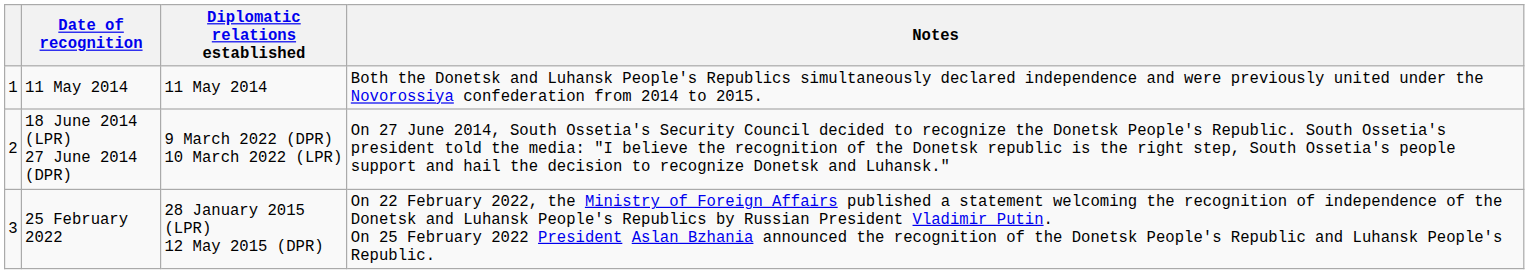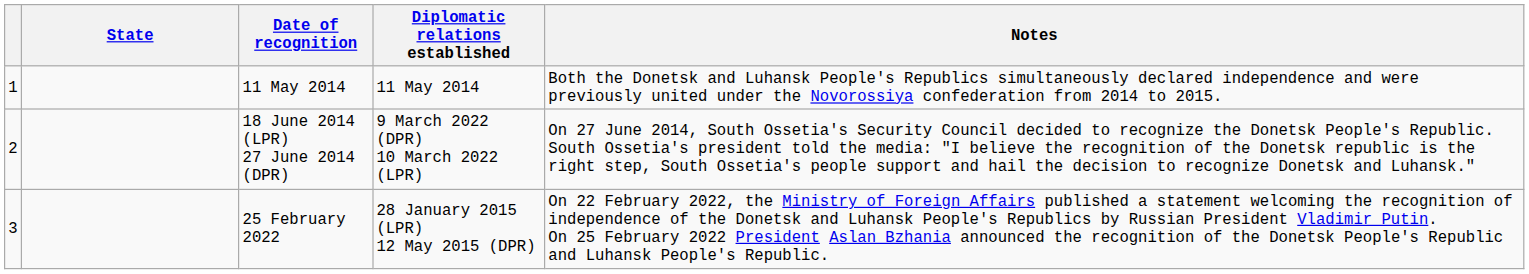 <table class="wikitable sortable" align=center width=80%>
 <tr>
 <th></th>
+<th width=175px><a href='#'>State</a></th>
 <th><a href='#'>Date of recognition</a></th>
 <th><a href='#'>Diplomatic relations</a> established</th>
 <th class="unsortable">Notes</th>
 </tr>
 <tr>
 <td>1</td>
+<td><br></td>
 <td>11 May 2014</td>
 <td>11 May 2014</td>
 <td>Both the Donetsk and Luhansk People's Republics simultaneously declared independence and were previously united under the <a href='#'>Novorossiya</a> confederation from 2014 to 2015.<br></td>
 </tr>
 <tr>
 <td>2</td>
+<td></td>
 <td>18 June 2014 (LPR)<br>27 June 2014 (DPR)</td>
 <td>9 March 2022 (DPR)<br>10 March 2022 (LPR)</td>
 <td>On 27 June 2014, South Ossetia's Security Council decided to recognize the Donetsk People's Republic. South Ossetia's president told the media: "I believe the recognition of the Donetsk republic is the right step, South Ossetia's people support and hail the decision to recognize Donetsk and Luhansk."</td>
 </tr>
 <tr>
 <td>3</td>
+<td></td>
 <td>25 February 2022</td>
 <td>28 January 2015 (LPR) <br>12 May 2015 (DPR)</td>
 <td>On 22 February 2022, the <a href='#'>Ministry of Foreign Affairs</a> published a statement welcoming the recognition of independence of the Donetsk and Luhansk People's Republics by Russian President <a href='#'>Vladimir Putin</a>.<br>On 25 February 2022 <a href='#'>President</a> <a href='#'>Aslan Bzhania</a> announced the recognition of the Donetsk People's Republic and Luhansk People's Republic.</td>
 </tr>
 </table>
